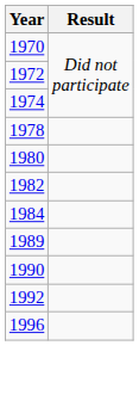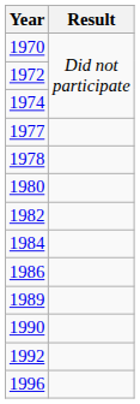 <table class="wikitable" style="text-align:center">
 <tr>
 <th>Year</th>
 <th>Result</th>
 </tr>
 <tr>
 <td><a href='#'>1970</a></td>
 <td rowspan=3><em>Did not<br>participate</em></td>
 </tr>
 <tr>
 <td><a href='#'>1972</a></td>
 </tr>
 <tr>
 <td><a href='#'>1974</a></td>
 </tr>
 <tr>
+<td><a href='#'>1977</a></td>
+<td></td>
+</tr>
+<tr>
 <td><a href='#'>1978</a></td>
 <td></td>
 </tr>
 <tr>
 <td><a href='#'>1980</a></td>
 <td></td>
 </tr>
 <tr>
 <td><a href='#'>1982</a></td>
 <td></td>
 </tr>
 <tr>
 <td><a href='#'>1984</a></td>
+<td></td>
+</tr>
+<tr>
+<td><a href='#'>1986</a></td>
 <td></td>
 </tr>
 <tr>
 <td><a href='#'>1989</a></td>
 <td></td>
 </tr>
 <tr>
 <td><a href='#'>1990</a></td>
 <td></td>
 </tr>
 <tr>
 <td><a href='#'>1992</a></td>
 <td></td>
 </tr>
 <tr>
 <td><a href='#'>1996</a></td>
 <td></td>
 </tr>
 </table>
